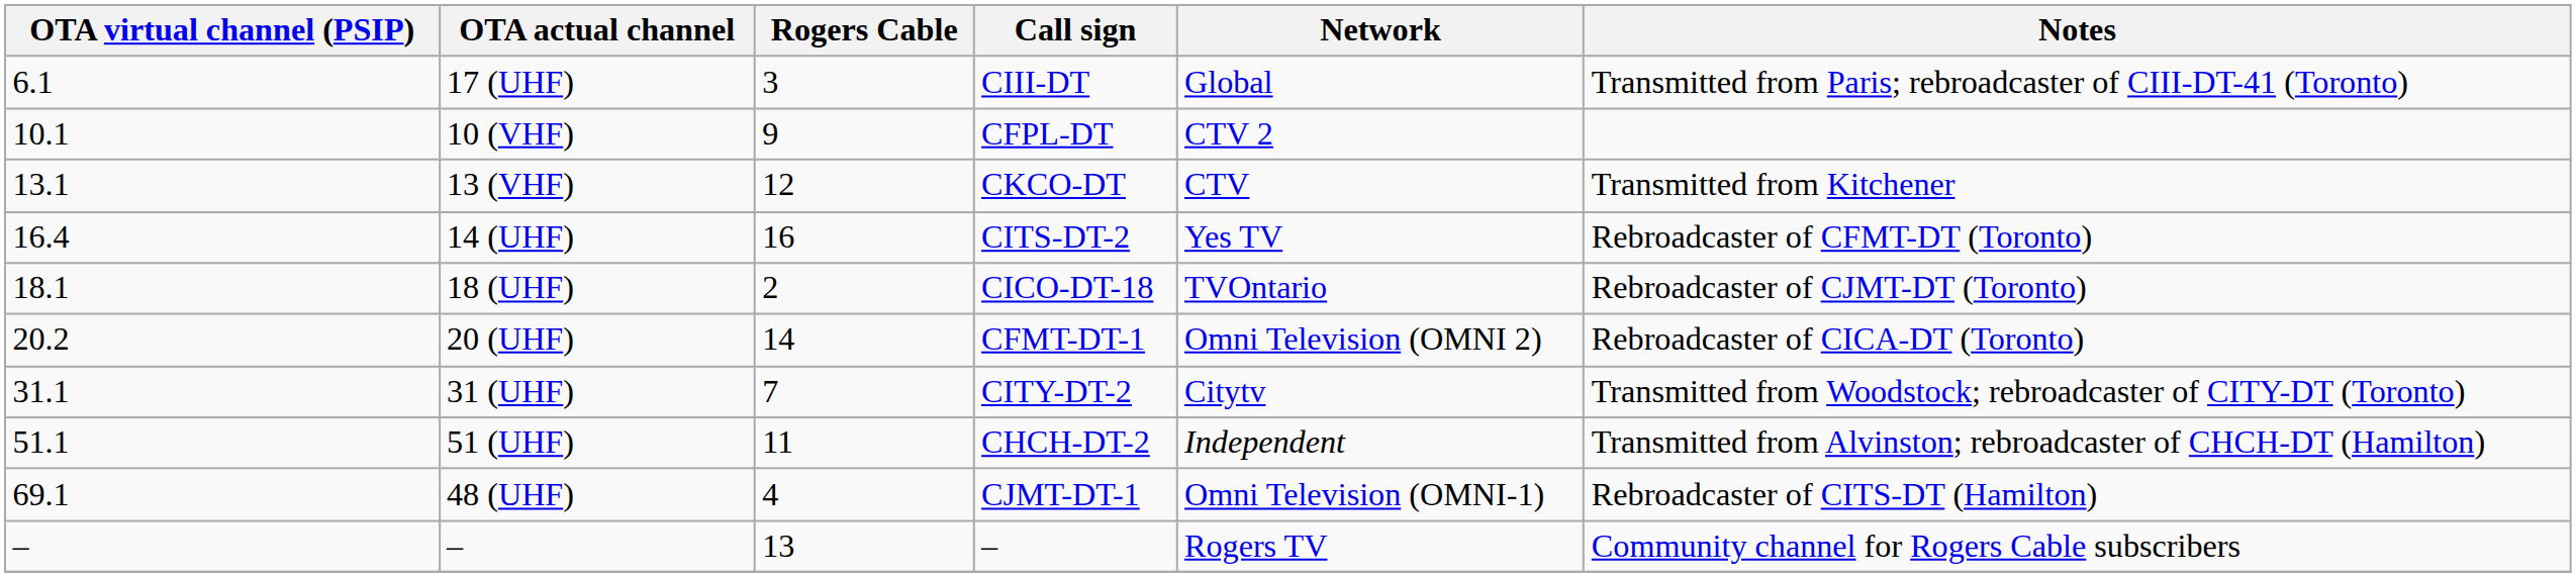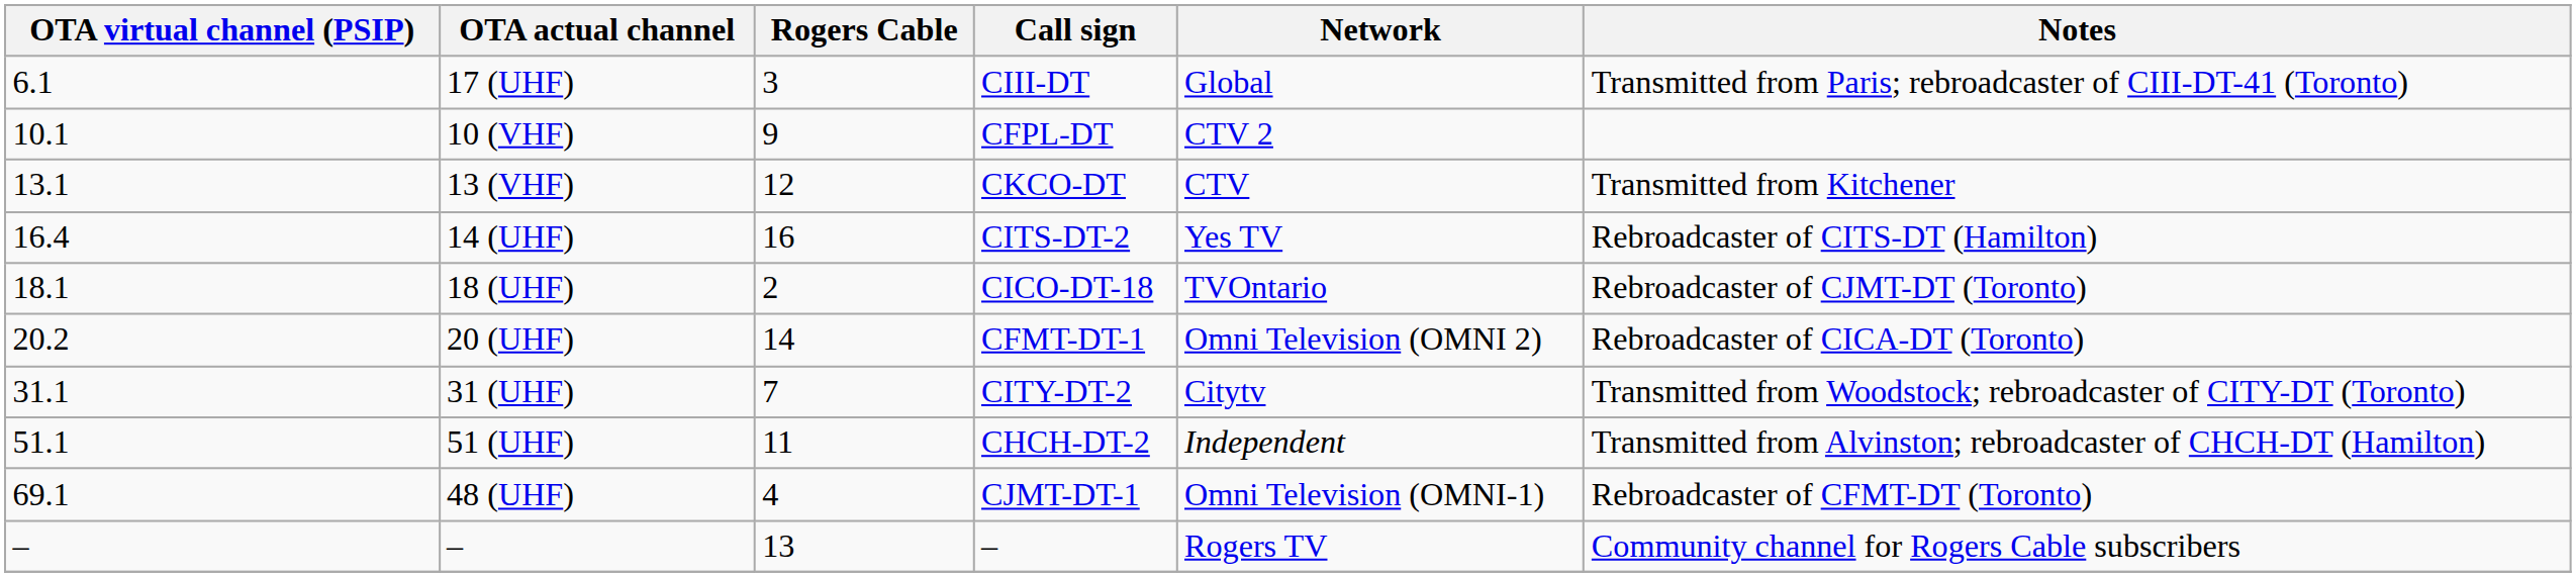 <table class="wikitable sortable" width="100%">
 <tr>
 <th>OTA <a href='#'>virtual channel</a> (<a href='#'>PSIP</a>)</th>
 <th>OTA actual channel</th>
 <th>Rogers Cable</th>
 <th>Call sign</th>
 <th>Network</th>
 <th>Notes</th>
 </tr>
 <tr>
 <td>6.1</td>
 <td>17 (<a href='#'>UHF</a>)</td>
 <td>3</td>
 <td><a href='#'>CIII-DT</a></td>
 <td><a href='#'>Global</a></td>
 <td>Transmitted from <a href='#'>Paris</a>; rebroadcaster of <a href='#'>CIII-DT-41</a> (<a href='#'>Toronto</a>)</td>
 </tr>
 <tr>
 <td>10.1</td>
 <td>10 (<a href='#'>VHF</a>)</td>
 <td>9</td>
 <td><a href='#'>CFPL-DT</a></td>
 <td><a href='#'>CTV 2</a></td>
 <td></td>
 </tr>
 <tr>
 <td>13.1</td>
 <td>13 (<a href='#'>VHF</a>)</td>
 <td>12</td>
 <td><a href='#'>CKCO-DT</a></td>
 <td><a href='#'>CTV</a></td>
 <td>Transmitted from <a href='#'>Kitchener</a></td>
 </tr>
 <tr>
 <td>16.4</td>
 <td>14 (<a href='#'>UHF</a>)</td>
 <td>16</td>
 <td><a href='#'>CITS-DT-2</a></td>
 <td><a href='#'>Yes TV</a></td>
-<td>Rebroadcaster of <a href='#'>CFMT-DT</a> (<a href='#'>Toronto</a>)</td>
+<td>Rebroadcaster of <a href='#'>CITS-DT</a> (<a href='#'>Hamilton</a>)</td>
 </tr>
 <tr>
 <td>18.1</td>
 <td>18 (<a href='#'>UHF</a>)</td>
 <td>2</td>
 <td><a href='#'>CICO-DT-18</a></td>
 <td><a href='#'>TVOntario</a></td>
 <td>Rebroadcaster of <a href='#'>CJMT-DT</a> (<a href='#'>Toronto</a>)</td>
 </tr>
 <tr>
 <td>20.2</td>
 <td>20 (<a href='#'>UHF</a>)</td>
 <td>14</td>
 <td><a href='#'>CFMT-DT-1</a></td>
 <td><a href='#'>Omni Television</a> (OMNI 2)</td>
 <td>Rebroadcaster of <a href='#'>CICA-DT</a> (<a href='#'>Toronto</a>)</td>
 </tr>
 <tr>
 <td>31.1</td>
 <td>31 (<a href='#'>UHF</a>)</td>
 <td>7</td>
 <td><a href='#'>CITY-DT-2</a></td>
 <td><a href='#'>Citytv</a></td>
 <td>Transmitted from <a href='#'>Woodstock</a>; rebroadcaster of <a href='#'>CITY-DT</a> (<a href='#'>Toronto</a>)</td>
 </tr>
 <tr>
 <td>51.1</td>
 <td>51 (<a href='#'>UHF</a>)</td>
 <td>11</td>
 <td><a href='#'>CHCH-DT-2</a></td>
 <td><em>Independent</em></td>
 <td>Transmitted from <a href='#'>Alvinston</a>; rebroadcaster of <a href='#'>CHCH-DT</a> (<a href='#'>Hamilton</a>)</td>
 </tr>
 <tr>
 <td>69.1</td>
 <td>48 (<a href='#'>UHF</a>)</td>
 <td>4</td>
 <td><a href='#'>CJMT-DT-1</a></td>
 <td><a href='#'>Omni Television</a> (OMNI-1)</td>
-<td>Rebroadcaster of <a href='#'>CITS-DT</a> (<a href='#'>Hamilton</a>)</td>
+<td>Rebroadcaster of <a href='#'>CFMT-DT</a> (<a href='#'>Toronto</a>)</td>
 </tr>
 <tr>
 <td>–</td>
 <td>–</td>
 <td>13</td>
 <td>–</td>
 <td><a href='#'>Rogers TV</a></td>
 <td><a href='#'>Community channel</a> for <a href='#'>Rogers Cable</a> subscribers</td>
 </tr>
 <tr>
 </tr>
 </table>
